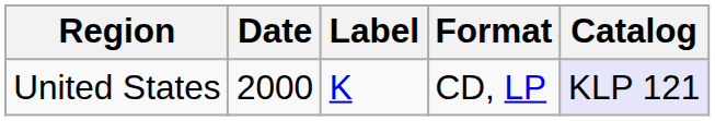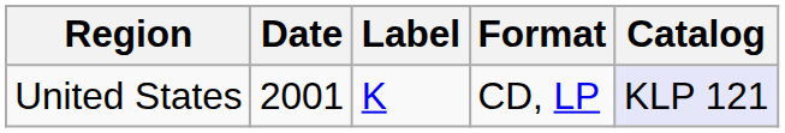 <table class="wikitable">
 <tr>
 <th>Region</th>
 <th>Date</th>
 <th>Label</th>
 <th>Format</th>
 <th>Catalog</th>
 </tr>
 <tr>
 <td>United States</td>
-<td>2000</td>
+<td>2001</td>
 <td><a href='#'>K</a></td>
 <td>CD, <a href='#'>LP</a></td>
 <td style="background: lavender;">KLP 121</td>
 </tr>
 </table>
